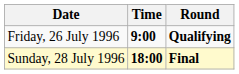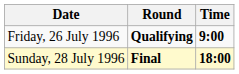 <table class="wikitable">
 <tr>
 <th>Date</th>
+<th>Round</th>
 <th>Time</th>
-<th>Round</th>
 </tr>
 <tr>
 <td>Friday, 26 July 1996</td>
+<td><strong>Qualifying</strong></td>
 <td><strong>9:00</strong></td>
-<td><strong>Qualifying</strong></td>
 </tr>
 <tr style=background:lemonchiffon>
 <td>Sunday, 28 July 1996</td>
+<td><strong>Final</strong></td>
 <td><strong>18:00</strong></td>
-<td><strong>Final</strong></td>
 </tr>
 </table>
